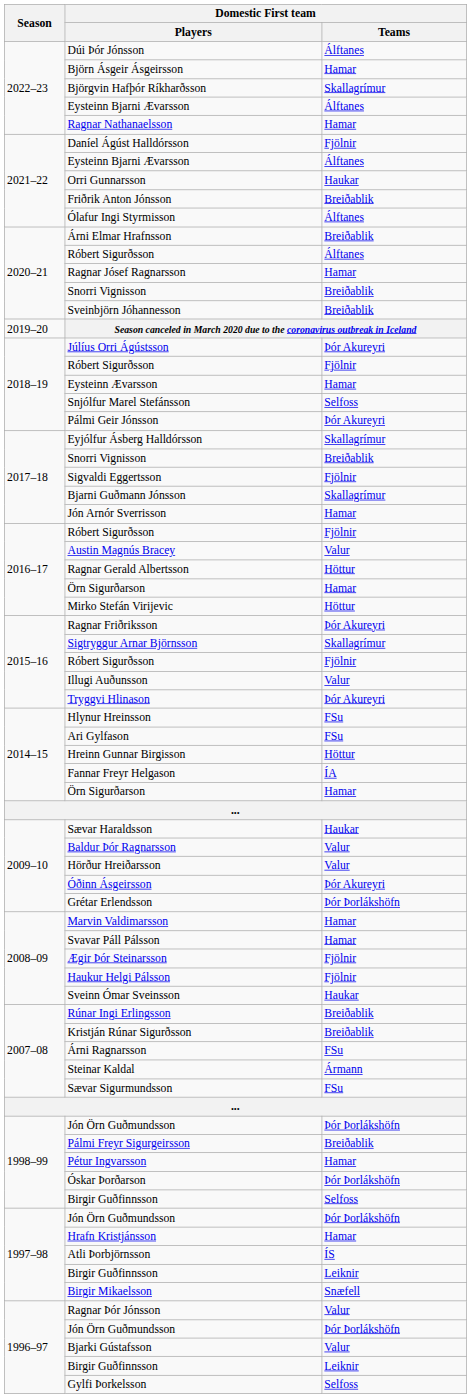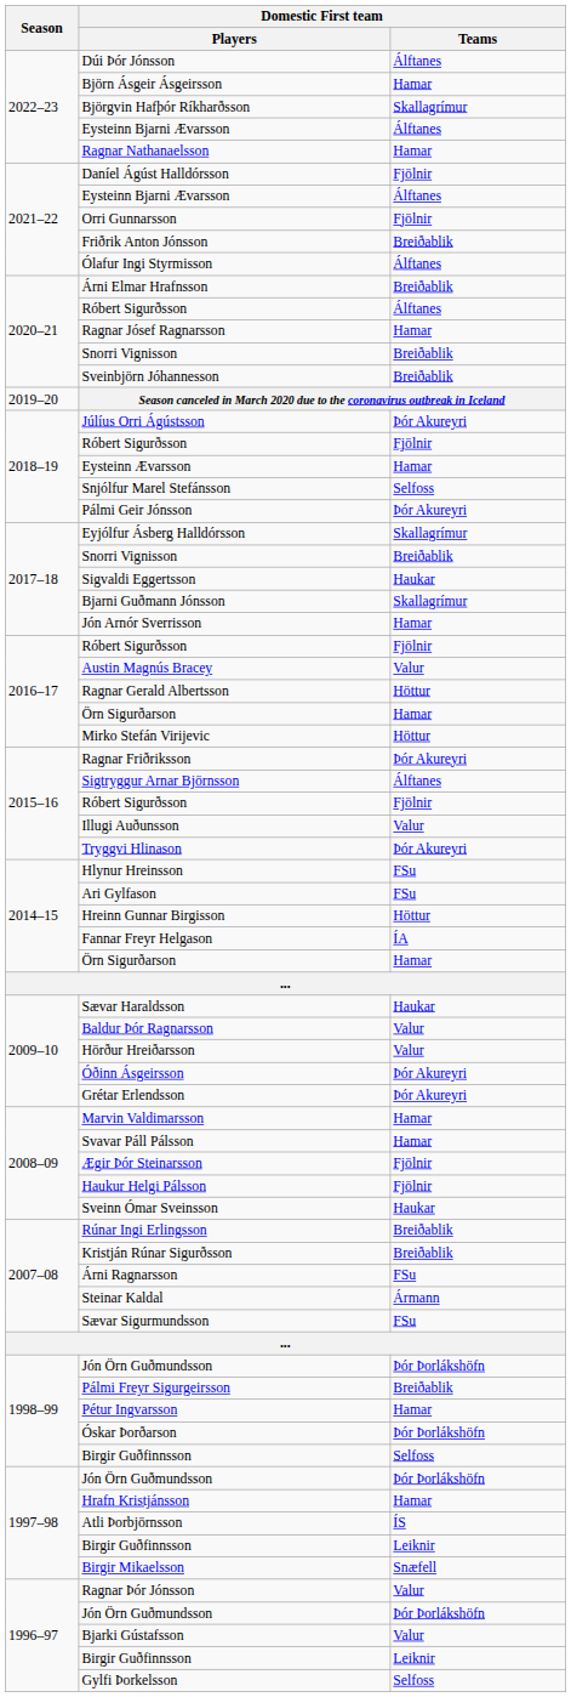 <table class="wikitable" style="width:40%">
 <tr>
 <th rowspan=2>Season</th>
 <th colspan=2>Domestic First team</th>
 </tr>
 <tr>
 <th>Players</th>
 <th>Teams</th>
 </tr>
 <tr>
 <td rowspan=5>2022–23</td>
 <td>Dúi Þór Jónsson</td>
 <td><a href='#'>Álftanes</a></td>
 </tr>
 <tr>
 <td>Björn Ásgeir Ásgeirsson</td>
 <td><a href='#'>Hamar</a></td>
 </tr>
 <tr>
 <td>Björgvin Hafþór Ríkharðsson</td>
 <td><a href='#'>Skallagrímur</a></td>
 </tr>
 <tr>
 <td>Eysteinn Bjarni Ævarsson</td>
 <td><a href='#'>Álftanes</a></td>
 </tr>
 <tr>
 <td><a href='#'>Ragnar Nathanaelsson</a></td>
 <td><a href='#'>Hamar</a></td>
 </tr>
 <tr>
 <td rowspan=5>2021–22</td>
 <td>Daníel Ágúst Halldórsson</td>
 <td><a href='#'>Fjölnir</a></td>
 </tr>
 <tr>
 <td>Eysteinn Bjarni Ævarsson</td>
 <td><a href='#'>Álftanes</a></td>
 </tr>
 <tr>
 <td>Orri Gunnarsson</td>
-<td><a href='#'>Haukar</a></td>
+<td><a href='#'>Fjölnir</a></td>
 </tr>
 <tr>
 <td>Friðrik Anton Jónsson</td>
 <td><a href='#'>Breiðablik</a></td>
 </tr>
 <tr>
 <td>Ólafur Ingi Styrmisson</td>
 <td><a href='#'>Álftanes</a></td>
 </tr>
 <tr>
 <td rowspan=5>2020–21</td>
 <td>Árni Elmar Hrafnsson</td>
 <td><a href='#'>Breiðablik</a></td>
 </tr>
 <tr>
 <td>Róbert Sigurðsson</td>
 <td><a href='#'>Álftanes</a></td>
 </tr>
 <tr>
 <td>Ragnar Jósef Ragnarsson</td>
 <td><a href='#'>Hamar</a></td>
 </tr>
 <tr>
 <td>Snorri Vignisson</td>
 <td><a href='#'>Breiðablik</a></td>
 </tr>
 <tr>
 <td>Sveinbjörn Jóhannesson</td>
 <td><a href='#'>Breiðablik</a></td>
 </tr>
 <tr>
 <td>2019–20</td>
 <th colspan="2"><small><em>Season canceled in March 2020 due to the <a href='#'>coronavirus outbreak in Iceland</a></em></small></th>
 </tr>
 <tr>
 <td rowspan=5>2018–19</td>
 <td><a href='#'>Júlíus Orri Ágústsson</a></td>
 <td><a href='#'>Þór Akureyri</a></td>
 </tr>
 <tr>
 <td>Róbert Sigurðsson</td>
 <td><a href='#'>Fjölnir</a></td>
 </tr>
 <tr>
 <td>Eysteinn Ævarsson</td>
 <td><a href='#'>Hamar</a></td>
 </tr>
 <tr>
 <td>Snjólfur Marel Stefánsson</td>
 <td><a href='#'>Selfoss</a></td>
 </tr>
 <tr>
 <td>Pálmi Geir Jónsson</td>
 <td><a href='#'>Þór Akureyri</a></td>
 </tr>
 <tr>
 <td rowspan=5>2017–18</td>
 <td>Eyjólfur Ásberg Halldórsson</td>
 <td><a href='#'>Skallagrímur</a></td>
 </tr>
 <tr>
 <td>Snorri Vignisson</td>
 <td><a href='#'>Breiðablik</a></td>
 </tr>
 <tr>
 <td>Sigvaldi Eggertsson</td>
-<td><a href='#'>Fjölnir</a></td>
+<td><a href='#'>Haukar</a></td>
 </tr>
 <tr>
 <td>Bjarni Guðmann Jónsson</td>
 <td><a href='#'>Skallagrímur</a></td>
 </tr>
 <tr>
 <td>Jón Arnór Sverrisson</td>
 <td><a href='#'>Hamar</a></td>
 </tr>
 <tr>
 <td rowspan=5>2016–17</td>
 <td>Róbert Sigurðsson</td>
 <td><a href='#'>Fjölnir</a></td>
 </tr>
 <tr>
 <td><a href='#'>Austin Magnús Bracey</a></td>
 <td><a href='#'>Valur</a></td>
 </tr>
 <tr>
 <td>Ragnar Gerald Albertsson</td>
 <td><a href='#'>Höttur</a></td>
 </tr>
 <tr>
 <td>Örn Sigurðarson</td>
 <td><a href='#'>Hamar</a></td>
 </tr>
 <tr>
 <td>Mirko Stefán Virijevic</td>
 <td><a href='#'>Höttur</a></td>
 </tr>
 <tr>
 <td rowspan=5>2015–16</td>
 <td>Ragnar Friðriksson</td>
 <td><a href='#'>Þór Akureyri</a></td>
 </tr>
 <tr>
 <td><a href='#'>Sigtryggur Arnar Björnsson</a></td>
-<td><a href='#'>Skallagrímur</a></td>
+<td><a href='#'>Álftanes</a></td>
 </tr>
 <tr>
 <td>Róbert Sigurðsson</td>
 <td><a href='#'>Fjölnir</a></td>
 </tr>
 <tr>
 <td>Illugi Auðunsson</td>
 <td><a href='#'>Valur</a></td>
 </tr>
 <tr>
 <td><a href='#'>Tryggvi Hlinason</a></td>
 <td><a href='#'>Þór Akureyri</a></td>
 </tr>
 <tr>
 <td rowspan=5>2014–15</td>
 <td>Hlynur Hreinsson</td>
 <td><a href='#'>FSu</a></td>
 </tr>
 <tr>
 <td>Ari Gylfason</td>
 <td><a href='#'>FSu</a></td>
 </tr>
 <tr>
 <td>Hreinn Gunnar Birgisson</td>
 <td><a href='#'>Höttur</a></td>
 </tr>
 <tr>
 <td>Fannar Freyr Helgason</td>
 <td><a href='#'>ÍA</a></td>
 </tr>
 <tr>
 <td>Örn Sigurðarson</td>
 <td><a href='#'>Hamar</a></td>
 </tr>
 <tr>
 <th colspan="3">...</th>
 </tr>
 <tr>
 <td rowspan=5>2009–10</td>
 <td>Sævar Haraldsson</td>
 <td><a href='#'>Haukar</a></td>
 </tr>
 <tr>
 <td><a href='#'>Baldur Þór Ragnarsson</a></td>
 <td><a href='#'>Valur</a></td>
 </tr>
 <tr>
 <td>Hörður Hreiðarsson</td>
 <td><a href='#'>Valur</a></td>
 </tr>
 <tr>
 <td><a href='#'>Óðinn Ásgeirsson</a></td>
 <td><a href='#'>Þór Akureyri</a></td>
 </tr>
 <tr>
 <td>Grétar Erlendsson</td>
-<td><a href='#'>Þór Þorlákshöfn</a></td>
+<td><a href='#'>Þór Akureyri</a></td>
 </tr>
 <tr>
 <td rowspan=5>2008–09</td>
 <td><a href='#'>Marvin Valdimarsson</a></td>
 <td><a href='#'>Hamar</a></td>
 </tr>
 <tr>
 <td>Svavar Páll Pálsson</td>
 <td><a href='#'>Hamar</a></td>
 </tr>
 <tr>
 <td><a href='#'>Ægir Þór Steinarsson</a></td>
 <td><a href='#'>Fjölnir</a></td>
 </tr>
 <tr>
 <td><a href='#'>Haukur Helgi Pálsson</a></td>
 <td><a href='#'>Fjölnir</a></td>
 </tr>
 <tr>
 <td>Sveinn Ómar Sveinsson</td>
 <td><a href='#'>Haukar</a></td>
 </tr>
 <tr>
 <td rowspan=5>2007–08</td>
 <td><a href='#'>Rúnar Ingi Erlingsson</a></td>
 <td><a href='#'>Breiðablik</a></td>
 </tr>
 <tr>
 <td>Kristján Rúnar Sigurðsson</td>
 <td><a href='#'>Breiðablik</a></td>
 </tr>
 <tr>
 <td>Árni Ragnarsson</td>
 <td><a href='#'>FSu</a></td>
 </tr>
 <tr>
 <td>Steinar Kaldal</td>
 <td><a href='#'>Ármann</a></td>
 </tr>
 <tr>
 <td>Sævar Sigurmundsson</td>
 <td><a href='#'>FSu</a></td>
 </tr>
 <tr>
 <th colspan="3">...</th>
 </tr>
 <tr>
 <td rowspan=5>1998–99</td>
 <td>Jón Örn Guðmundsson</td>
 <td><a href='#'>Þór Þorlákshöfn</a></td>
 </tr>
 <tr>
 <td><a href='#'>Pálmi Freyr Sigurgeirsson</a></td>
 <td><a href='#'>Breiðablik</a></td>
 </tr>
 <tr>
 <td><a href='#'>Pétur Ingvarsson</a></td>
 <td><a href='#'>Hamar</a></td>
 </tr>
 <tr>
 <td>Óskar Þorðarson</td>
 <td><a href='#'>Þór Þorlákshöfn</a></td>
 </tr>
 <tr>
 <td>Birgir Guðfinnsson</td>
 <td><a href='#'>Selfoss</a></td>
 </tr>
 <tr>
 <td rowspan=5>1997–98</td>
 <td>Jón Örn Guðmundsson</td>
 <td><a href='#'>Þór Þorlákshöfn</a></td>
 </tr>
 <tr>
 <td><a href='#'>Hrafn Kristjánsson</a></td>
 <td><a href='#'>Hamar</a></td>
 </tr>
 <tr>
 <td>Atli Þorbjörnsson</td>
 <td><a href='#'>ÍS</a></td>
 </tr>
 <tr>
 <td>Birgir Guðfinnsson</td>
 <td><a href='#'>Leiknir</a></td>
 </tr>
 <tr>
 <td><a href='#'>Birgir Mikaelsson</a></td>
 <td><a href='#'>Snæfell</a></td>
 </tr>
 <tr>
 <td rowspan=5>1996–97</td>
 <td>Ragnar Þór Jónsson</td>
 <td><a href='#'>Valur</a></td>
 </tr>
 <tr>
 <td>Jón Örn Guðmundsson</td>
 <td><a href='#'>Þór Þorlákshöfn</a></td>
 </tr>
 <tr>
 <td>Bjarki Gústafsson</td>
 <td><a href='#'>Valur</a></td>
 </tr>
 <tr>
 <td>Birgir Guðfinnsson</td>
 <td><a href='#'>Leiknir</a></td>
 </tr>
 <tr>
 <td>Gylfi Þorkelsson</td>
 <td><a href='#'>Selfoss</a></td>
 </tr>
 </table>
